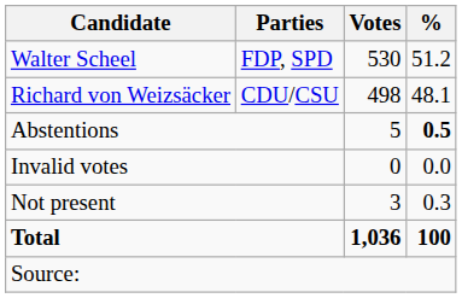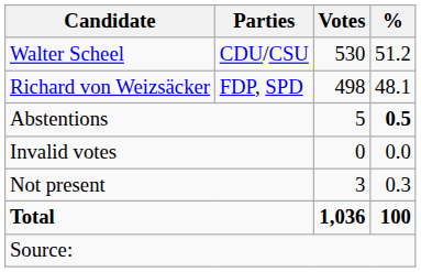 <table class=wikitable style=text-align:right>
 <tr>
 <th>Candidate</th>
 <th>Parties</th>
 <th>Votes</th>
 <th>%</th>
 </tr>
 <tr>
 <td align=left><a href='#'>Walter Scheel</a></td>
-<td align=left><a href='#'>FDP</a>, <a href='#'>SPD</a></td>
+<td align=left><a href='#'>CDU</a>/<a href='#'>CSU</a></td>
 <td>530</td>
 <td>51.2</td>
 </tr>
 <tr>
 <td align=left><a href='#'>Richard von Weizsäcker</a></td>
-<td align=left><a href='#'>CDU</a>/<a href='#'>CSU</a></td>
+<td align=left><a href='#'>FDP</a>, <a href='#'>SPD</a></td>
 <td>498</td>
 <td>48.1</td>
 </tr>
 <tr>
 <td align=left colspan=2>Abstentions</td>
 <td>5</td>
 <td><strong>0.5</strong></td>
 </tr>
 <tr>
 <td align=left colspan=2>Invalid votes</td>
 <td>0</td>
 <td>0.0</td>
 </tr>
 <tr>
 <td align=left colspan=2>Not present</td>
 <td>3</td>
 <td>0.3</td>
 </tr>
 <tr>
 <td align=left colspan=2><strong>Total</strong></td>
 <td><strong>1,036</strong></td>
 <td><strong>100</strong></td>
 </tr>
 <tr>
 <td align=left colspan=4>Source: </td>
 </tr>
 </table>
